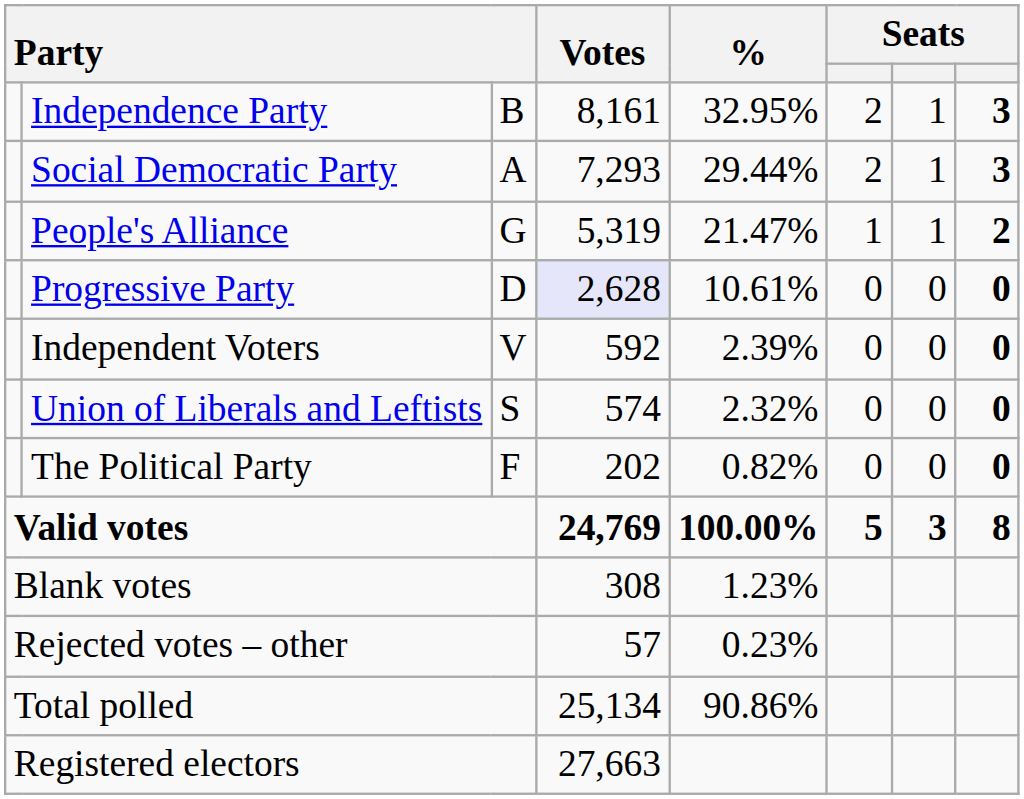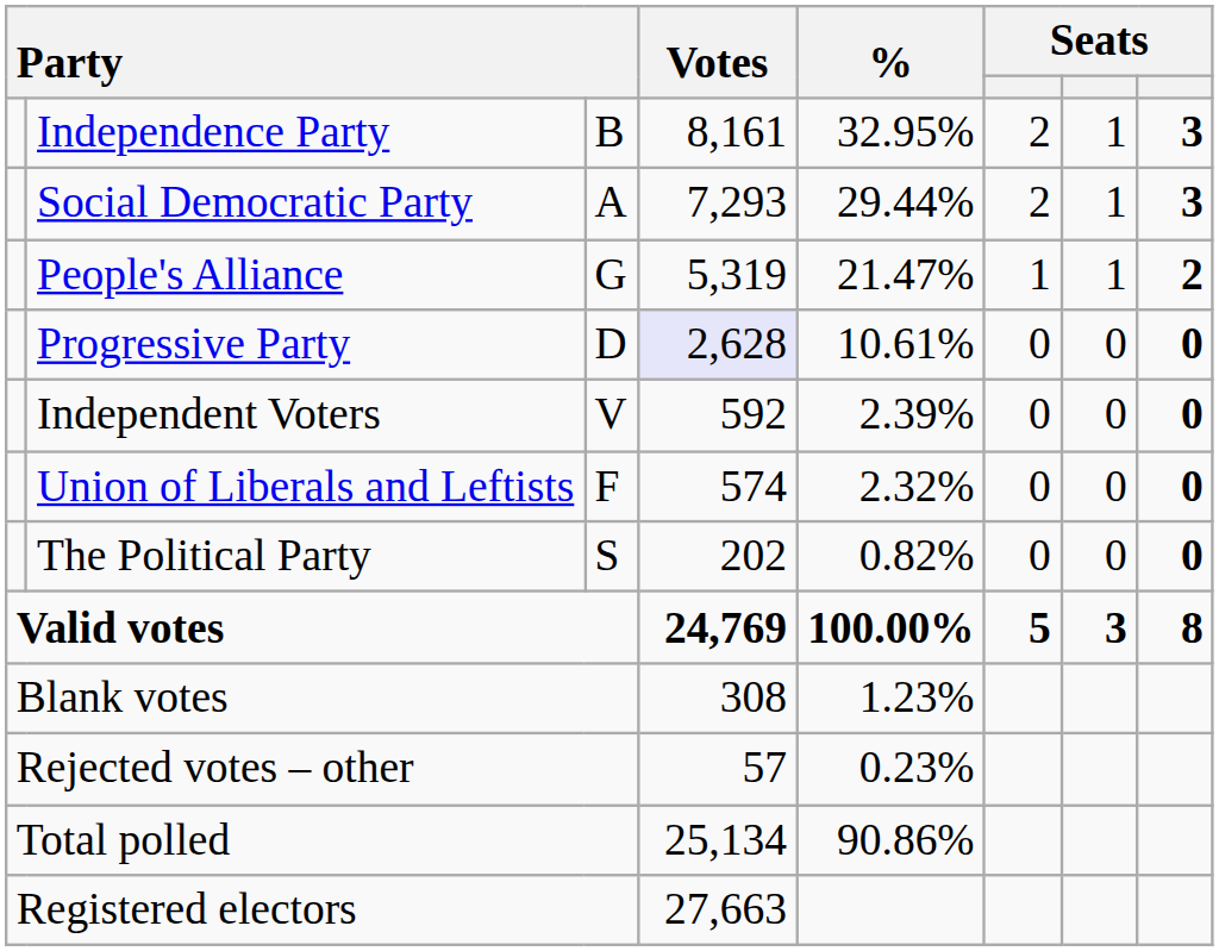 <table class="wikitable" border="1" style="text-align:right;">
 <tr>
 <th style="text-align:left;" valign=bottom rowspan=2 colspan=3>Party</th>
 <th align=center valign=bottom rowspan=2 width="50">Votes</th>
 <th align=center valign=bottom rowspan=2 width="50">%</th>
 <th colspan=3>Seats</th>
 </tr>
 <tr>
 <th align=center valign=bottom width="20"><small></small></th>
 <th align=center valign=bottom width="20"><small><a href='#'></a></small></th>
 <th align=center valign=bottom width="20"><small></small></th>
 </tr>
 <tr>
 <td></td>
 <td align=left><a href='#'>Independence Party</a></td>
 <td align=left>B</td>
 <td>8,161</td>
 <td>32.95%</td>
 <td>2</td>
 <td>1</td>
 <td><strong>3</strong></td>
 </tr>
 <tr>
 <td></td>
 <td align=left><a href='#'>Social Democratic Party</a></td>
 <td align=left>A</td>
 <td>7,293</td>
 <td>29.44%</td>
 <td>2</td>
 <td>1</td>
 <td><strong>3</strong></td>
 </tr>
 <tr>
 <td></td>
 <td align=left><a href='#'>People's Alliance</a></td>
 <td align=left>G</td>
 <td>5,319</td>
 <td>21.47%</td>
 <td>1</td>
 <td>1</td>
 <td><strong>2</strong></td>
 </tr>
 <tr>
 <td></td>
 <td align=left><a href='#'>Progressive Party</a></td>
 <td align=left>D</td>
 <td style="background: lavender;">2,628</td>
 <td>10.61%</td>
 <td>0</td>
 <td>0</td>
 <td><strong>0</strong></td>
 </tr>
 <tr>
 <td></td>
 <td align=left>Independent Voters</td>
 <td align=left>V</td>
 <td>592</td>
 <td>2.39%</td>
 <td>0</td>
 <td>0</td>
 <td><strong>0</strong></td>
 </tr>
 <tr>
 <td></td>
 <td align=left><a href='#'>Union of Liberals and Leftists</a></td>
-<td align=left>S</td>
+<td align=left>F</td>
 <td>574</td>
 <td>2.32%</td>
 <td>0</td>
 <td>0</td>
 <td><strong>0</strong></td>
 </tr>
 <tr>
 <td></td>
 <td align=left>The Political Party</td>
-<td align=left>F</td>
+<td align=left>S</td>
 <td>202</td>
 <td>0.82%</td>
 <td>0</td>
 <td>0</td>
 <td><strong>0</strong></td>
 </tr>
 <tr style="font-weight:bold">
 <td align=left colspan=3>Valid votes</td>
 <td>24,769</td>
 <td>100.00%</td>
 <td>5</td>
 <td>3</td>
 <td>8</td>
 </tr>
 <tr>
 <td align=left colspan=3>Blank votes</td>
 <td>308</td>
 <td>1.23%</td>
 <td></td>
 <td></td>
 <td></td>
 </tr>
 <tr>
 <td align=left colspan=3>Rejected votes – other</td>
 <td>57</td>
 <td>0.23%</td>
 <td></td>
 <td></td>
 <td></td>
 </tr>
 <tr>
 <td align=left colspan=3>Total polled</td>
 <td>25,134</td>
 <td>90.86%</td>
 <td></td>
 <td></td>
 <td></td>
 </tr>
 <tr>
 <td align=left colspan=3>Registered electors</td>
 <td>27,663</td>
 <td></td>
 <td></td>
 <td></td>
 <td></td>
 </tr>
 </table>
